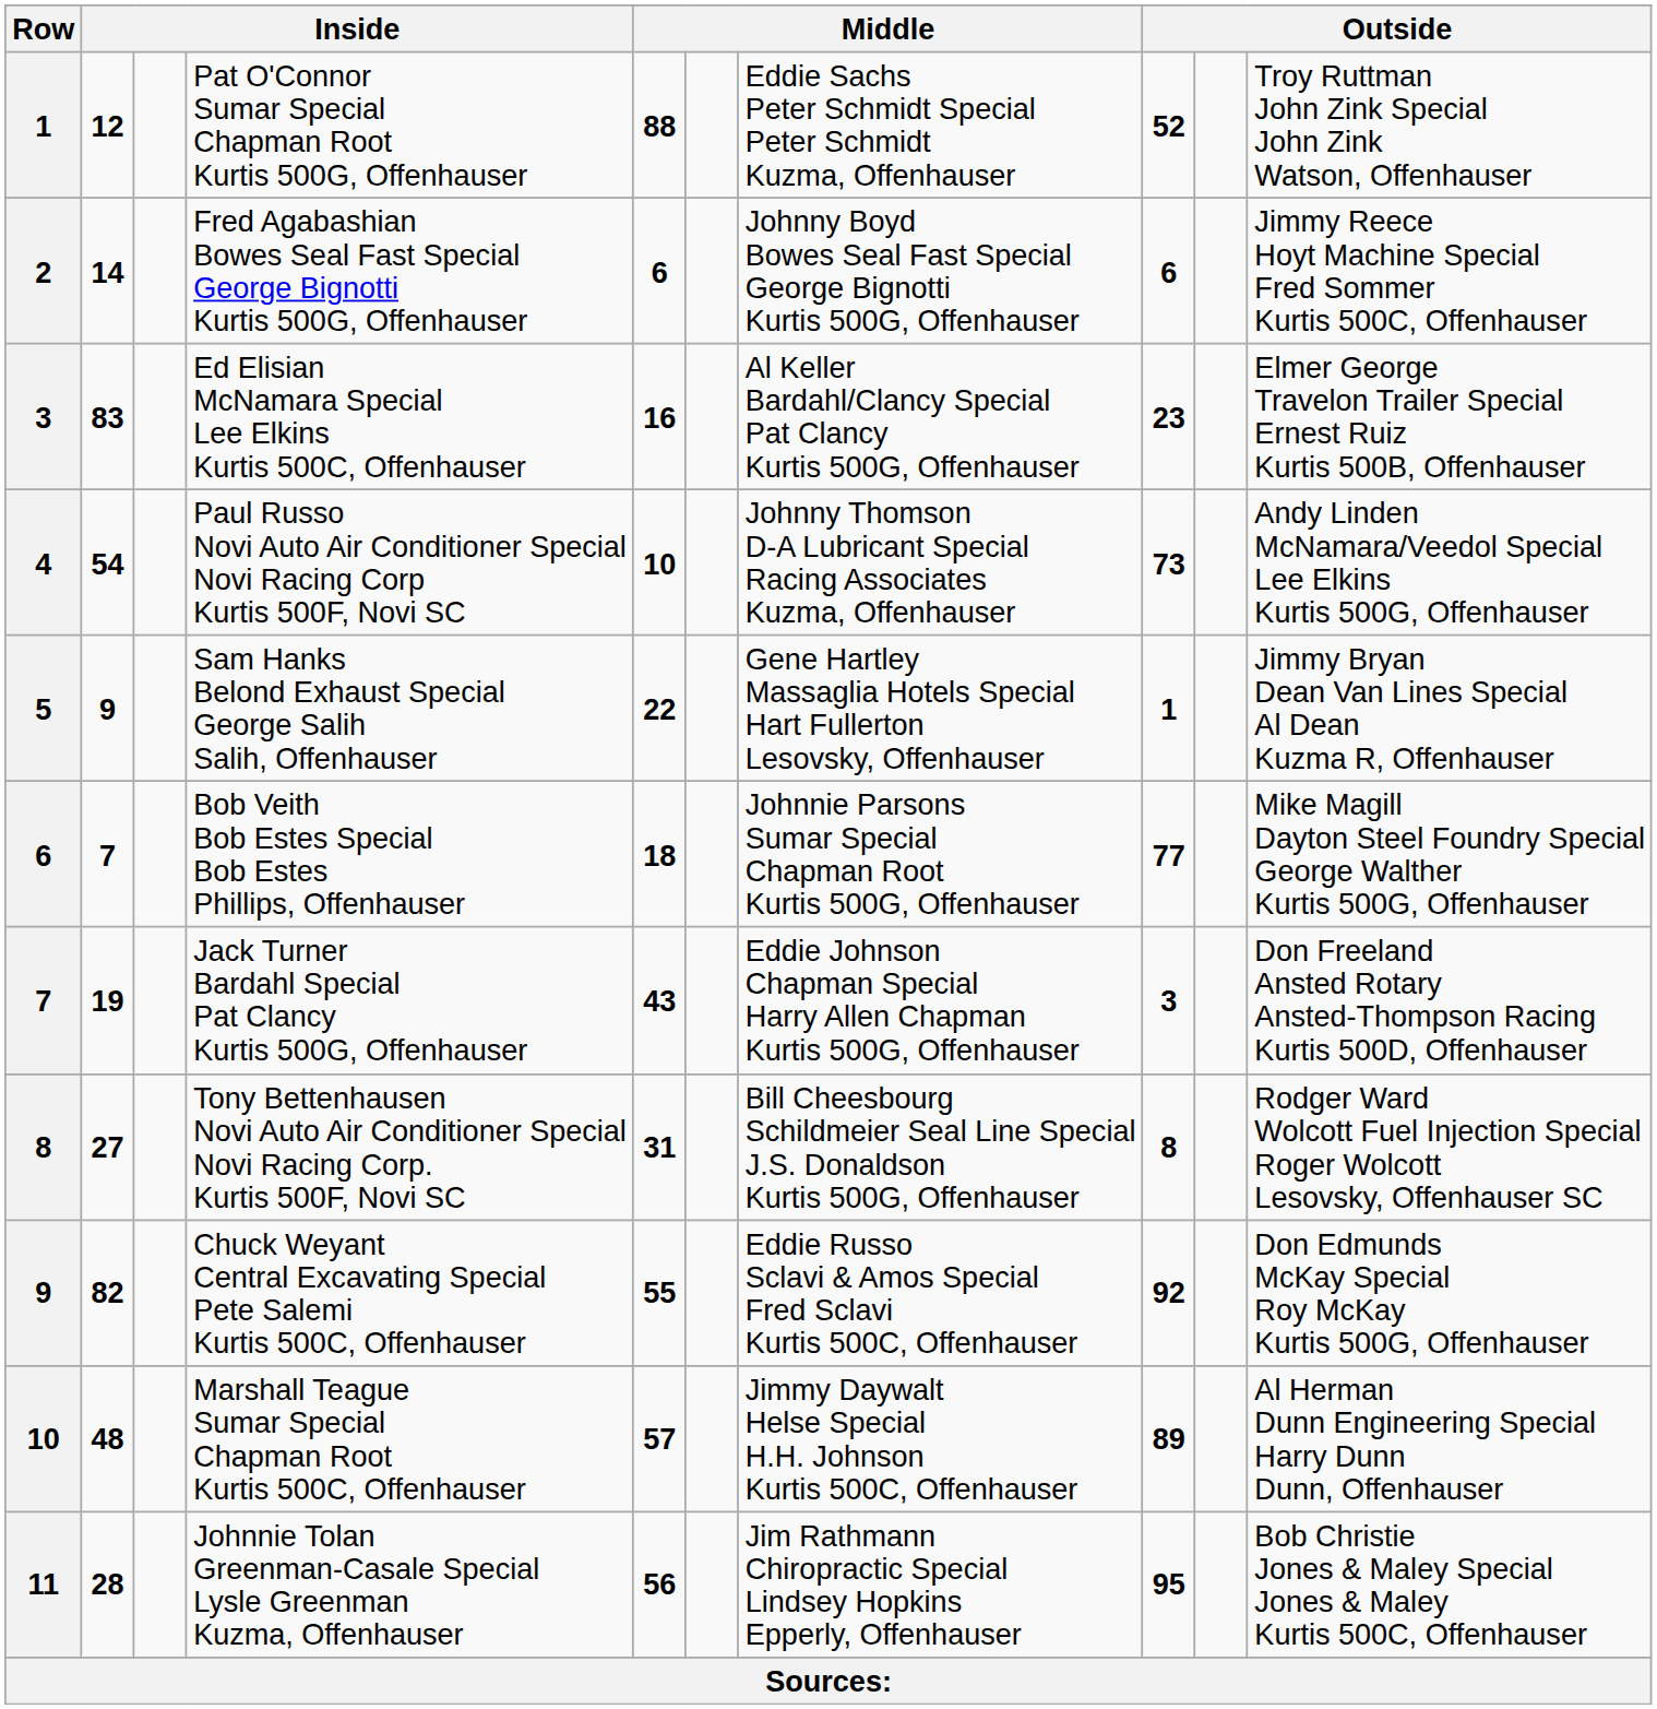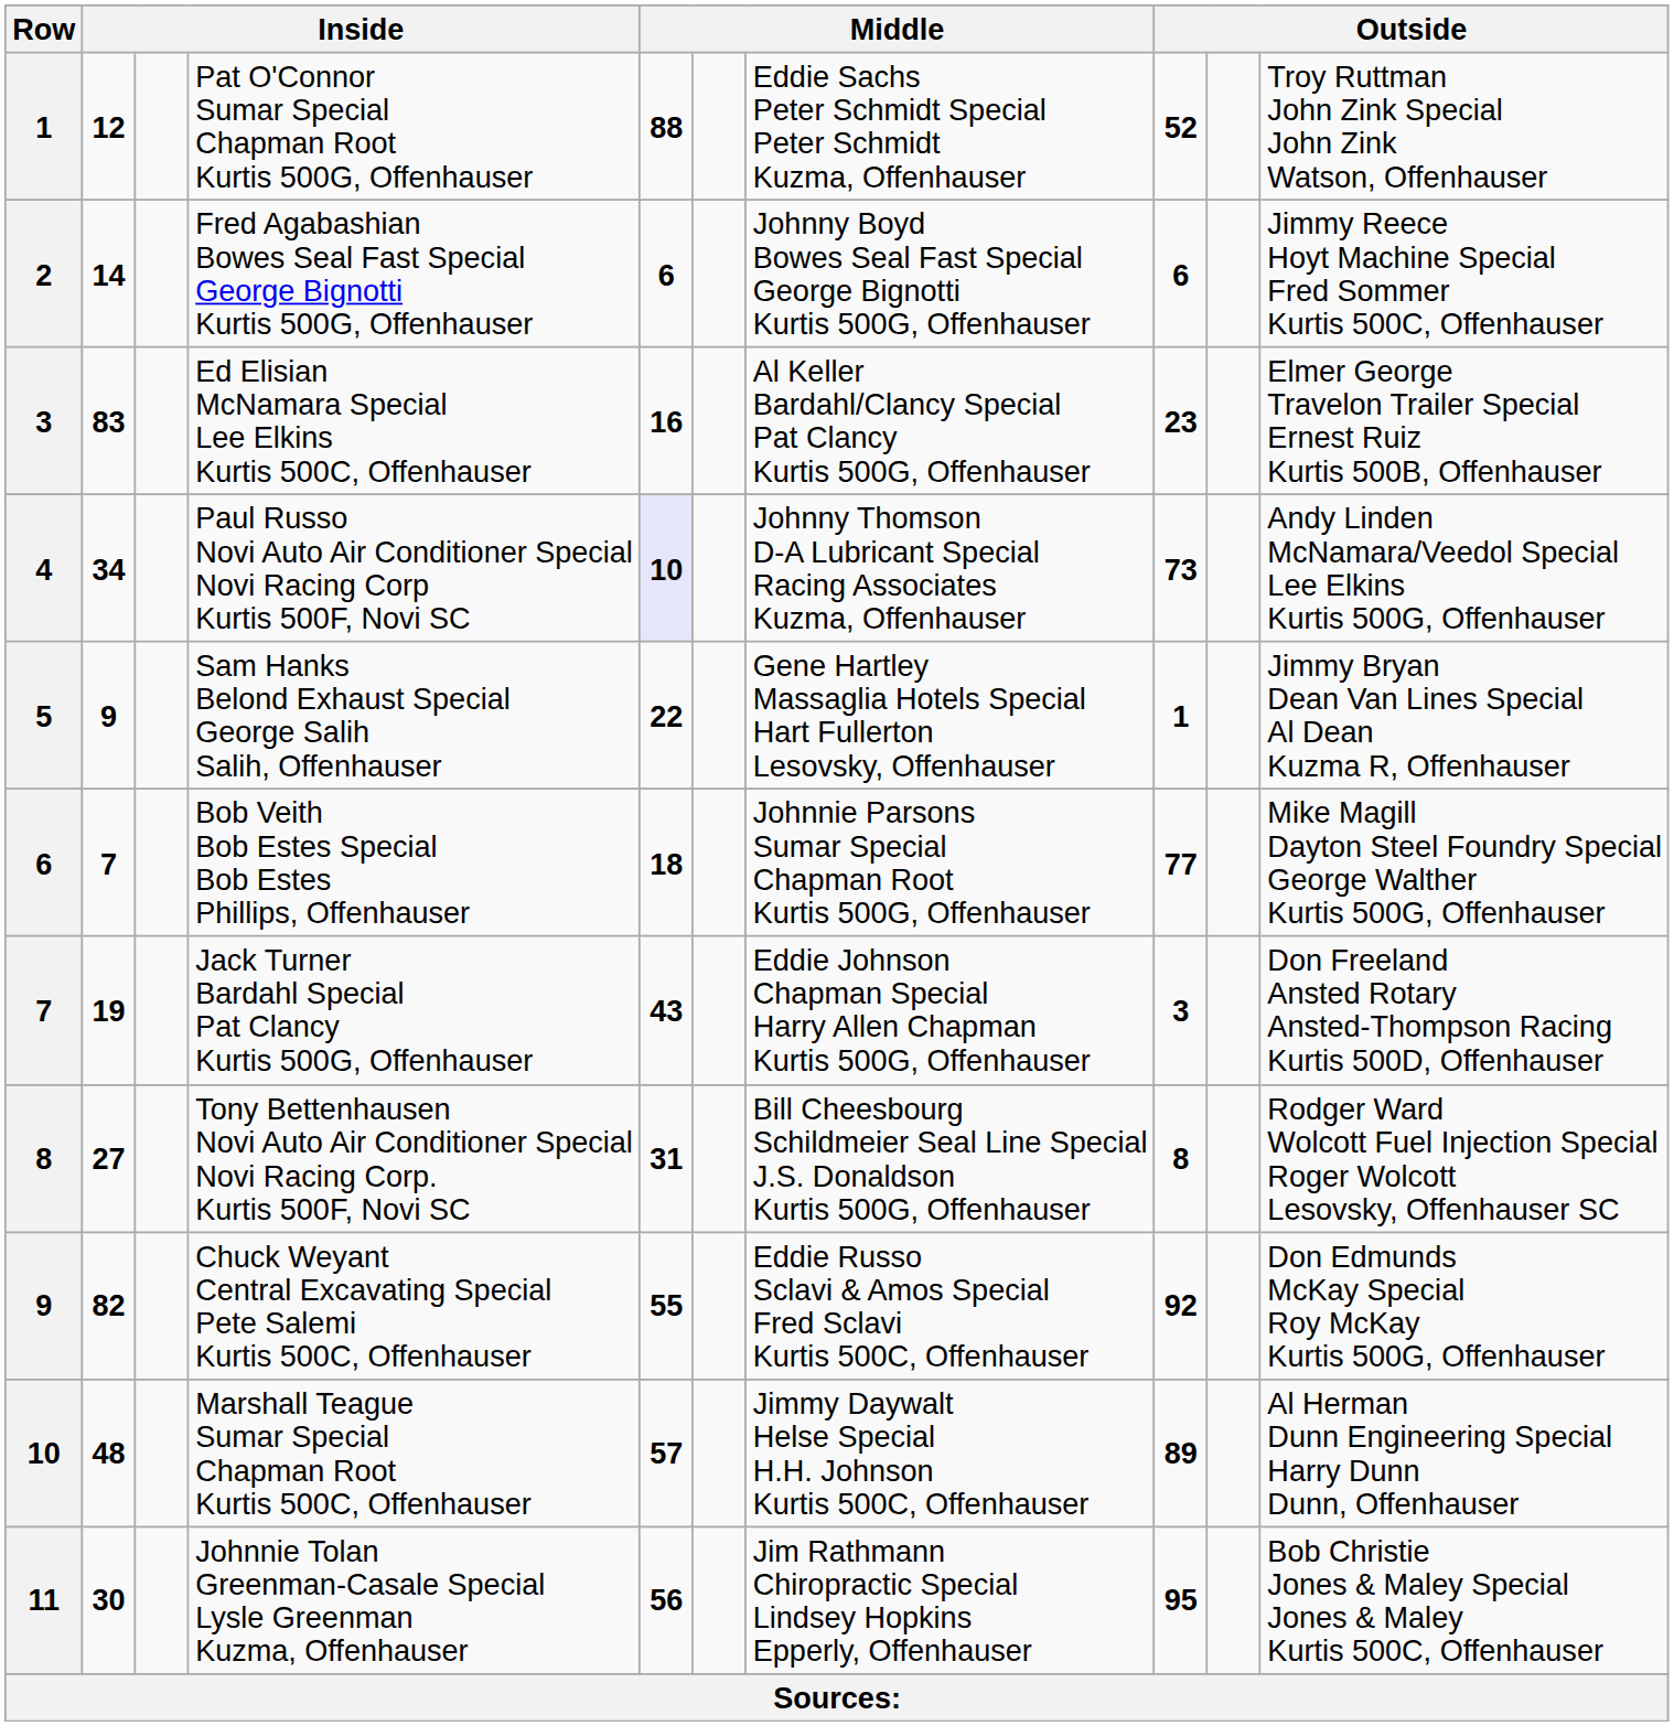 <table class="wikitable" style="font-size: 95%;">
 <tr>
 <th>Row</th>
 <th colspan=3 width="195">Inside</th>
 <th colspan=3 width="195">Middle</th>
 <th colspan=3 width="195">Outside</th>
 </tr>
 <tr>
 <th>1</th>
 <td align="center" width="20"><strong>12</strong></td>
 <td align="center" width="20"></td>
 <td>Pat O'Connor<br>Sumar Special<br>Chapman Root<br>Kurtis 500G, Offenhauser<br></td>
 <td align="center" width="20"><strong>88</strong></td>
 <td align="center" width="20"></td>
 <td>Eddie Sachs <strong></strong><br>Peter Schmidt Special<br>Peter Schmidt<br>Kuzma, Offenhauser<br></td>
 <td align="center" width="20"><strong>52</strong></td>
 <td align="center" width="20"></td>
 <td>Troy Ruttman <strong></strong><br>John Zink Special<br>John Zink<br>Watson, Offenhauser<br></td>
 </tr>
 <tr>
 <th>2</th>
 <td align="center" width="20"><strong>14</strong></td>
 <td align="center" width="20"></td>
 <td>Fred Agabashian<br>Bowes Seal Fast Special<br><a href='#'>George Bignotti</a><br>Kurtis 500G, Offenhauser<br></td>
 <td align="center" width="20"><strong>6</strong></td>
 <td align="center" width="20"></td>
 <td>Johnny Boyd<br>Bowes Seal Fast Special<br>George Bignotti<br>Kurtis 500G, Offenhauser<br></td>
 <td align="center" width="20"><strong>6</strong></td>
 <td align="center" width="20"></td>
 <td>Jimmy Reece<br>Hoyt Machine Special<br>Fred Sommer<br>Kurtis 500C, Offenhauser<br></td>
 </tr>
 <tr>
 <th>3</th>
 <td align="center" width="20"><strong>83</strong></td>
 <td align="center" width="20"></td>
 <td>Ed Elisian<br>McNamara Special<br>Lee Elkins<br>Kurtis 500C, Offenhauser<br></td>
 <td align="center" width="20"><strong>16</strong></td>
 <td align="center" width="20"></td>
 <td>Al Keller<br>Bardahl/Clancy Special<br>Pat Clancy<br>Kurtis 500G, Offenhauser<br></td>
 <td align="center" width="20"><strong>23</strong></td>
 <td align="center" width="20"></td>
 <td>Elmer George <strong></strong><br>Travelon Trailer Special<br>Ernest Ruiz<br>Kurtis 500B, Offenhauser<br></td>
 </tr>
 <tr>
 <th>4</th>
-<td align="center" width="20"><strong>54</strong></td>
+<td align="center" width="20"><strong>34</strong></td>
 <td align="center" width="20"></td>
 <td>Paul Russo<br>Novi Auto Air Conditioner Special<br>Novi Racing Corp<br>Kurtis 500F, Novi SC<br></td>
-<td align="center" width="20"><strong>10</strong></td>
+<td align="center" width="20" style="background: lavender;"><strong>10</strong></td>
 <td align="center" width="20"></td>
 <td>Johnny Thomson<br>D-A Lubricant Special<br>Racing Associates<br>Kuzma, Offenhauser<br></td>
 <td align="center" width="20"><strong>73</strong></td>
 <td align="center" width="20"></td>
 <td>Andy Linden<br>McNamara/Veedol Special<br>Lee Elkins<br>Kurtis 500G, Offenhauser<br></td>
 </tr>
 <tr>
 <th>5</th>
 <td align="center" width="20"><strong>9</strong></td>
 <td align="center" width="20"></td>
 <td>Sam Hanks<br>Belond Exhaust Special<br>George Salih<br>Salih, Offenhauser<br></td>
 <td align="center" width="20"><strong>22</strong></td>
 <td align="center" width="20"></td>
 <td>Gene Hartley<br>Massaglia Hotels Special<br>Hart Fullerton<br>Lesovsky, Offenhauser<br></td>
 <td align="center" width="20"><strong>1</strong></td>
 <td align="center" width="20"></td>
 <td>Jimmy Bryan<br>Dean Van Lines Special<br>Al Dean<br>Kuzma R, Offenhauser<br></td>
 </tr>
 <tr>
 <th>6</th>
 <td align="center" width="20"><strong>7</strong></td>
 <td align="center" width="20"></td>
 <td>Bob Veith<br>Bob Estes Special<br>Bob Estes<br>Phillips, Offenhauser<br></td>
 <td align="center" width="20"><strong>18</strong></td>
 <td align="center" width="20"></td>
 <td>Johnnie Parsons <strong></strong><br>Sumar Special<br>Chapman Root<br>Kurtis 500G, Offenhauser<br></td>
 <td align="center" width="20"><strong>77</strong></td>
 <td align="center" width="20"></td>
 <td>Mike Magill <strong></strong><br>Dayton Steel Foundry Special<br>George Walther<br>Kurtis 500G, Offenhauser<br></td>
 </tr>
 <tr>
 <th>7</th>
 <td align="center" width="20"><strong>19</strong></td>
 <td align="center" width="20"></td>
 <td>Jack Turner<br>Bardahl Special<br>Pat Clancy<br>Kurtis 500G, Offenhauser<br></td>
 <td align="center" width="20"><strong>43</strong></td>
 <td align="center" width="20"></td>
 <td>Eddie Johnson<br>Chapman Special<br>Harry Allen Chapman<br>Kurtis 500G, Offenhauser<br></td>
 <td align="center" width="20"><strong>3</strong></td>
 <td align="center" width="20"></td>
 <td>Don Freeland<br>Ansted Rotary<br>Ansted-Thompson Racing<br>Kurtis 500D, Offenhauser<br></td>
 </tr>
 <tr>
 <th>8</th>
 <td align="center" width="20"><strong>27</strong></td>
 <td align="center" width="20"></td>
 <td>Tony Bettenhausen<br>Novi Auto Air Conditioner Special<br>	Novi Racing Corp.<br>Kurtis 500F, Novi SC<br></td>
 <td align="center" width="20"><strong>31</strong></td>
 <td align="center" width="20"></td>
 <td>Bill Cheesbourg <strong></strong><br>Schildmeier Seal Line Special<br>J.S. Donaldson<br>Kurtis 500G, Offenhauser<br></td>
 <td align="center" width="20"><strong>8</strong></td>
 <td align="center" width="20"></td>
 <td>Rodger Ward<br>Wolcott Fuel Injection	Special<br>Roger Wolcott<br>Lesovsky, Offenhauser SC<br></td>
 </tr>
 <tr>
 <th>9</th>
 <td align="center" width="20"><strong>82</strong></td>
 <td align="center" width="20"></td>
 <td>Chuck Weyant<br>Central Excavating Special<br>Pete Salemi<br>Kurtis 500C, Offenhauser<br></td>
 <td align="center" width="20"><strong>55</strong></td>
 <td align="center" width="20"></td>
 <td>Eddie Russo<br>Sclavi & Amos Special<br>Fred Sclavi<br>Kurtis 500C, Offenhauser<br></td>
 <td align="center" width="20"><strong>92</strong></td>
 <td align="center" width="20"></td>
 <td>Don Edmunds <strong></strong><br>McKay Special<br>Roy McKay<br>Kurtis 500G, Offenhauser<br></td>
 </tr>
 <tr>
 <th>10</th>
 <td align="center" width="20"><strong>48</strong></td>
 <td align="center" width="20"></td>
 <td>Marshall Teague<br>Sumar Special<br>Chapman Root<br>Kurtis 500C, Offenhauser<br></td>
 <td align="center" width="20"><strong>57</strong></td>
 <td align="center" width="20"></td>
 <td>Jimmy Daywalt<br>Helse Special<br>H.H. Johnson<br>Kurtis 500C, Offenhauser<br></td>
 <td align="center" width="20"><strong>89</strong></td>
 <td align="center" width="20"></td>
 <td>Al Herman<br>Dunn Engineering Special<br>Harry Dunn<br>Dunn, Offenhauser<br></td>
 </tr>
 <tr>
 <th>11</th>
-<td align="center" width="20"><strong>28</strong></td>
+<td align="center" width="20"><strong>30</strong></td>
 <td align="center" width="20"></td>
 <td>Johnnie Tolan<br>Greenman-Casale Special<br>Lysle Greenman<br>Kuzma, Offenhauser<br></td>
 <td align="center" width="20"><strong>56</strong></td>
 <td align="center" width="20"></td>
 <td>Jim Rathmann<br>Chiropractic Special<br>Lindsey Hopkins<br>Epperly, Offenhauser<br></td>
 <td align="center" width="20"><strong>95</strong></td>
 <td align="center" width="20"></td>
 <td>Bob Christie<br>Jones & Maley Special<br>Jones & Maley<br>Kurtis 500C, Offenhauser<br></td>
 </tr>
 <tr>
 <th colspan=10>Sources:</th>
 </tr>
 </table>
